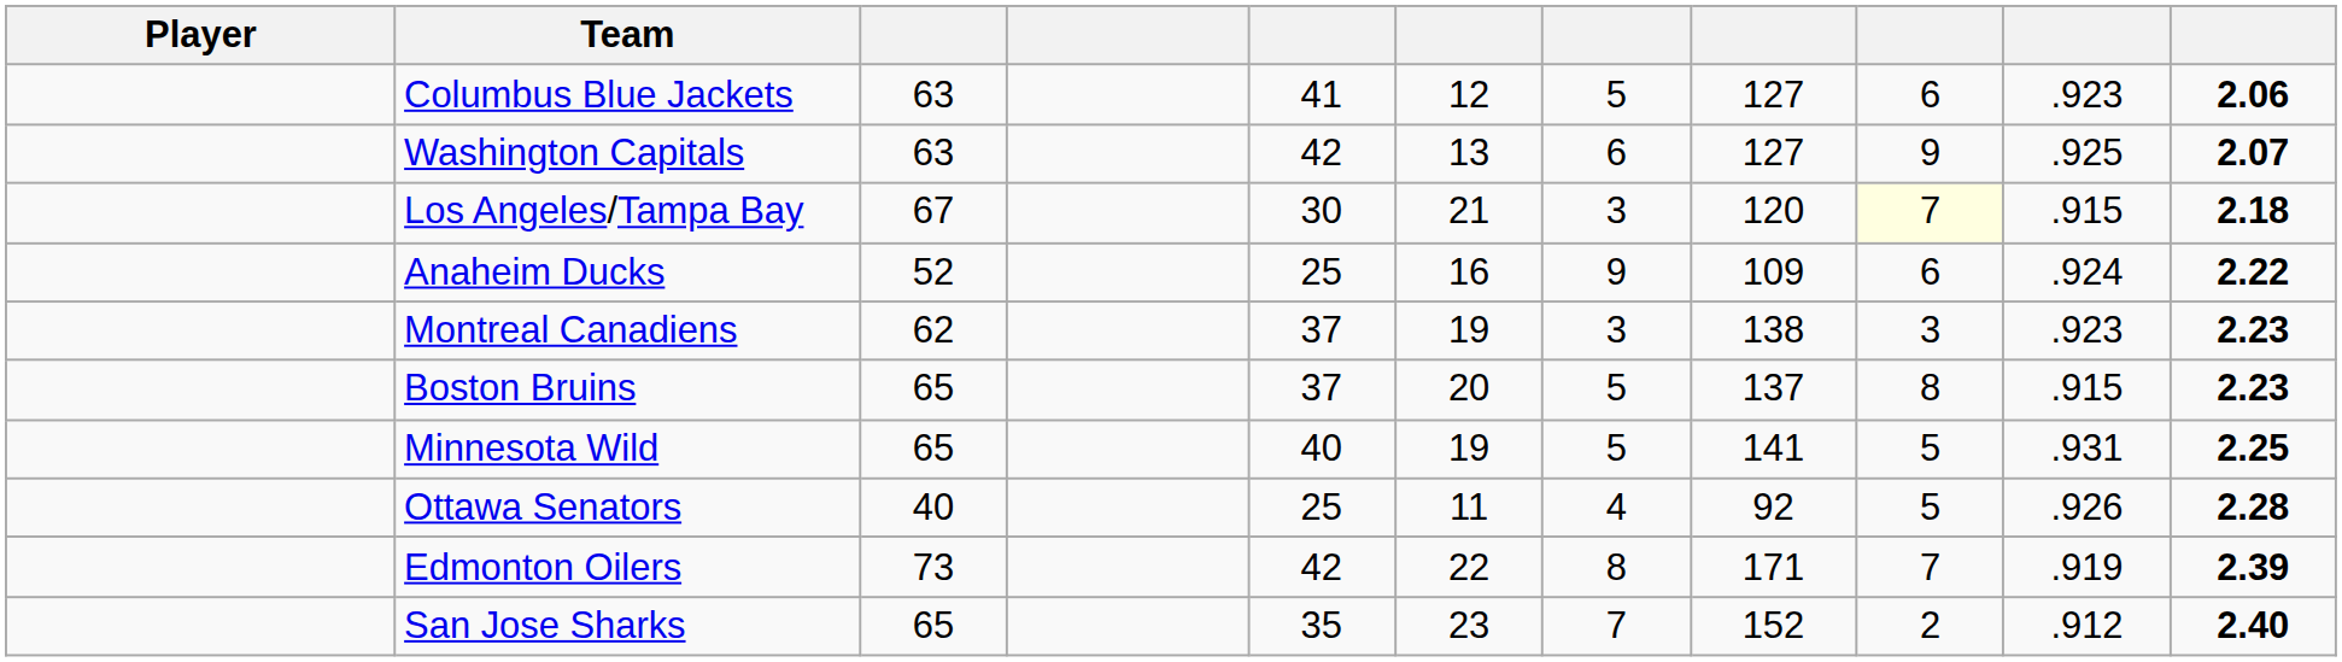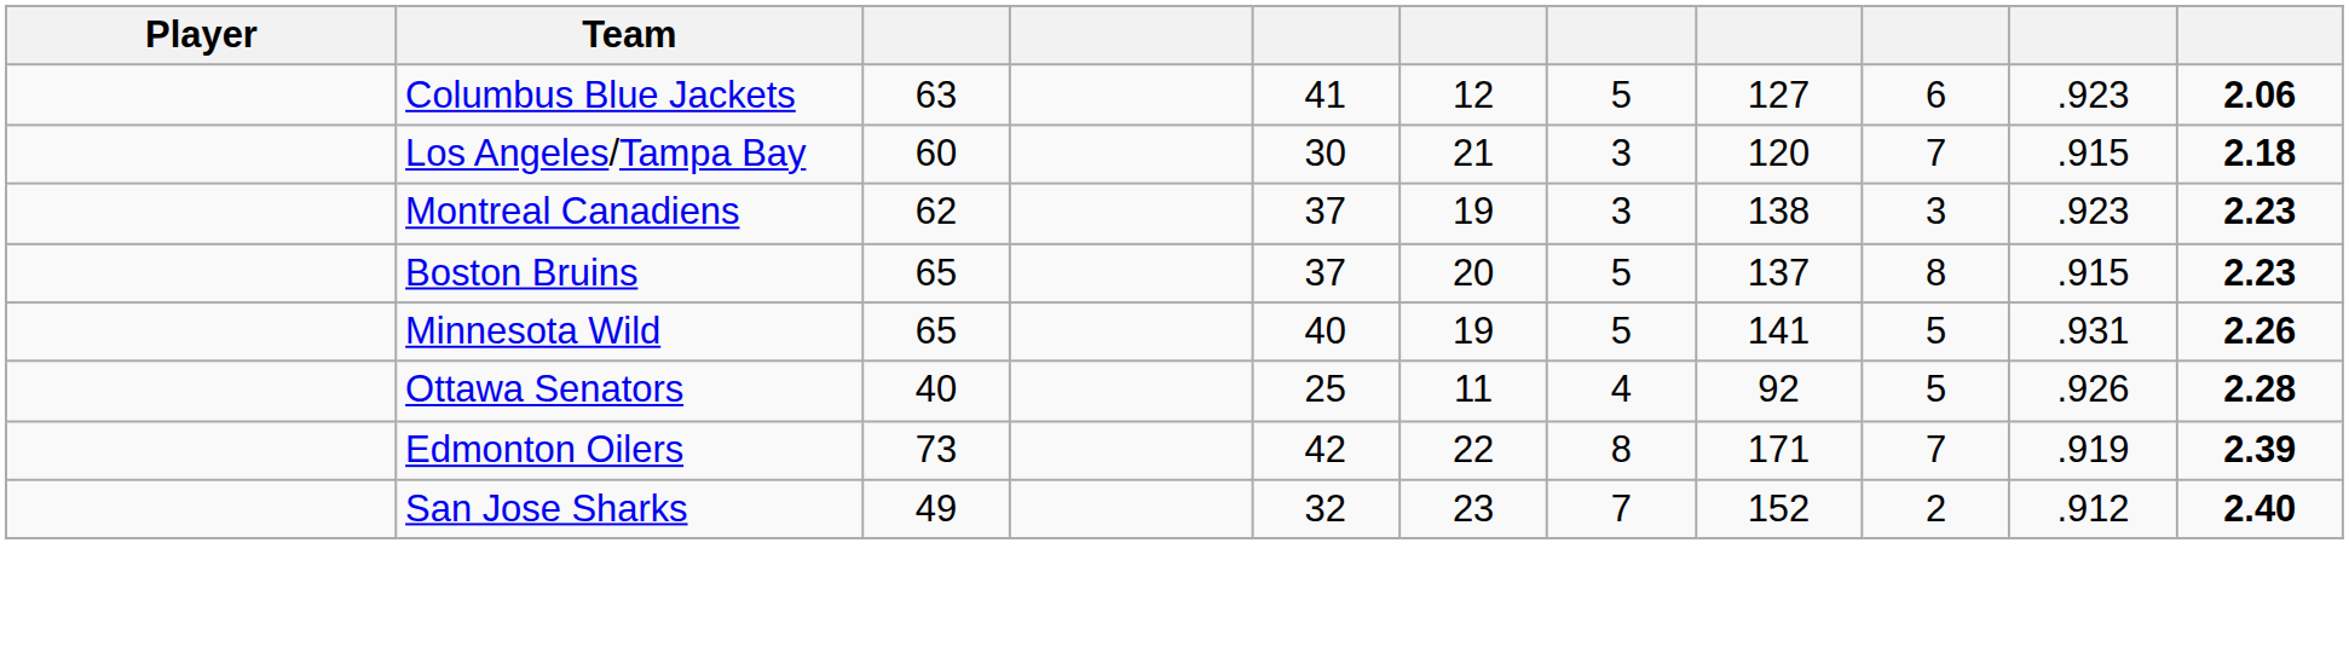 <table class="wikitable sortable">
 <tr>
 <th style="width: 10em;">Player</th>
 <th style="width: 12em;">Team</th>
 <th style="width: 3.5em;"></th>
 <th style="width: 6em;"></th>
 <th style="width: 3.5em;"></th>
 <th style="width: 3.5em;"></th>
 <th style="width: 3.5em;"></th>
 <th style="width: 4em;"></th>
 <th style="width: 3.5em;"></th>
 <th style="width: 4em;"></th>
 <th style="width: 4em;"></th>
 </tr>
 <tr style="text-align:center;">
 <td style="text-align:left;"></td>
 <td style="text-align:left;"><a href='#'>Columbus Blue Jackets</a></td>
 <td>63</td>
 <td></td>
 <td>41</td>
 <td>12</td>
 <td>5</td>
 <td>127</td>
 <td>6</td>
 <td>.923</td>
 <td><strong>2.06</strong></td>
 </tr>
 <tr style="text-align:center;">
 <td style="text-align:left;"></td>
-<td style="text-align:left;"><a href='#'>Washington Capitals</a></td>
-<td>63</td>
-<td></td>
-<td>42</td>
-<td>13</td>
-<td>6</td>
-<td>127</td>
-<td>9</td>
-<td>.925</td>
-<td><strong>2.07</strong></td>
-</tr>
-<tr style="text-align:center;">
-<td style="text-align:left;"></td>
 <td style="text-align:left;"><a href='#'>Los Angeles</a>/<a href='#'>Tampa Bay</a></td>
-<td>67</td>
+<td>60</td>
 <td></td>
 <td>30</td>
 <td>21</td>
 <td>3</td>
 <td>120</td>
-<td style="background: lightyellow;">7</td>
+<td>7</td>
 <td>.915</td>
 <td><strong>2.18</strong></td>
-</tr>
-<tr style="text-align:center;">
-<td style="text-align:left;"></td>
-<td style="text-align:left;"><a href='#'>Anaheim Ducks</a></td>
-<td>52</td>
-<td></td>
-<td>25</td>
-<td>16</td>
-<td>9</td>
-<td>109</td>
-<td>6</td>
-<td>.924</td>
-<td><strong>2.22</strong></td>
 </tr>
 <tr style="text-align:center;">
 <td style="text-align:left;"></td>
 <td style="text-align:left;"><a href='#'>Montreal Canadiens</a></td>
 <td>62</td>
 <td></td>
 <td>37</td>
 <td>19</td>
 <td>3</td>
 <td>138</td>
 <td>3</td>
 <td>.923</td>
 <td><strong>2.23</strong></td>
 </tr>
 <tr style="text-align:center;">
 <td style="text-align:left;"></td>
 <td style="text-align:left;"><a href='#'>Boston Bruins</a></td>
 <td>65</td>
 <td></td>
 <td>37</td>
 <td>20</td>
 <td>5</td>
 <td>137</td>
 <td>8</td>
 <td>.915</td>
 <td><strong>2.23</strong></td>
 </tr>
 <tr style="text-align:center;">
 <td style="text-align:left;"></td>
 <td style="text-align:left;"><a href='#'>Minnesota Wild</a></td>
 <td>65</td>
 <td></td>
 <td>40</td>
 <td>19</td>
 <td>5</td>
 <td>141</td>
 <td>5</td>
 <td>.931</td>
-<td><strong>2.25</strong></td>
+<td><strong>2.26</strong></td>
 </tr>
 <tr style="text-align:center;">
 <td style="text-align:left;"></td>
 <td style="text-align:left;"><a href='#'>Ottawa Senators</a></td>
 <td>40</td>
 <td></td>
 <td>25</td>
 <td>11</td>
 <td>4</td>
 <td>92</td>
 <td>5</td>
 <td>.926</td>
 <td><strong>2.28</strong></td>
 </tr>
 <tr style="text-align:center;">
 <td style="text-align:left;"></td>
 <td style="text-align:left;"><a href='#'>Edmonton Oilers</a></td>
 <td>73</td>
 <td></td>
 <td>42</td>
 <td>22</td>
 <td>8</td>
 <td>171</td>
 <td>7</td>
 <td>.919</td>
 <td><strong>2.39</strong></td>
 </tr>
 <tr style="text-align:center;">
 <td style="text-align:left;"></td>
 <td style="text-align:left;"><a href='#'>San Jose Sharks</a></td>
-<td>65</td>
+<td>49</td>
 <td></td>
-<td>35</td>
+<td>32</td>
 <td>23</td>
 <td>7</td>
 <td>152</td>
 <td>2</td>
 <td>.912</td>
 <td><strong>2.40</strong></td>
 </tr>
 </table>
